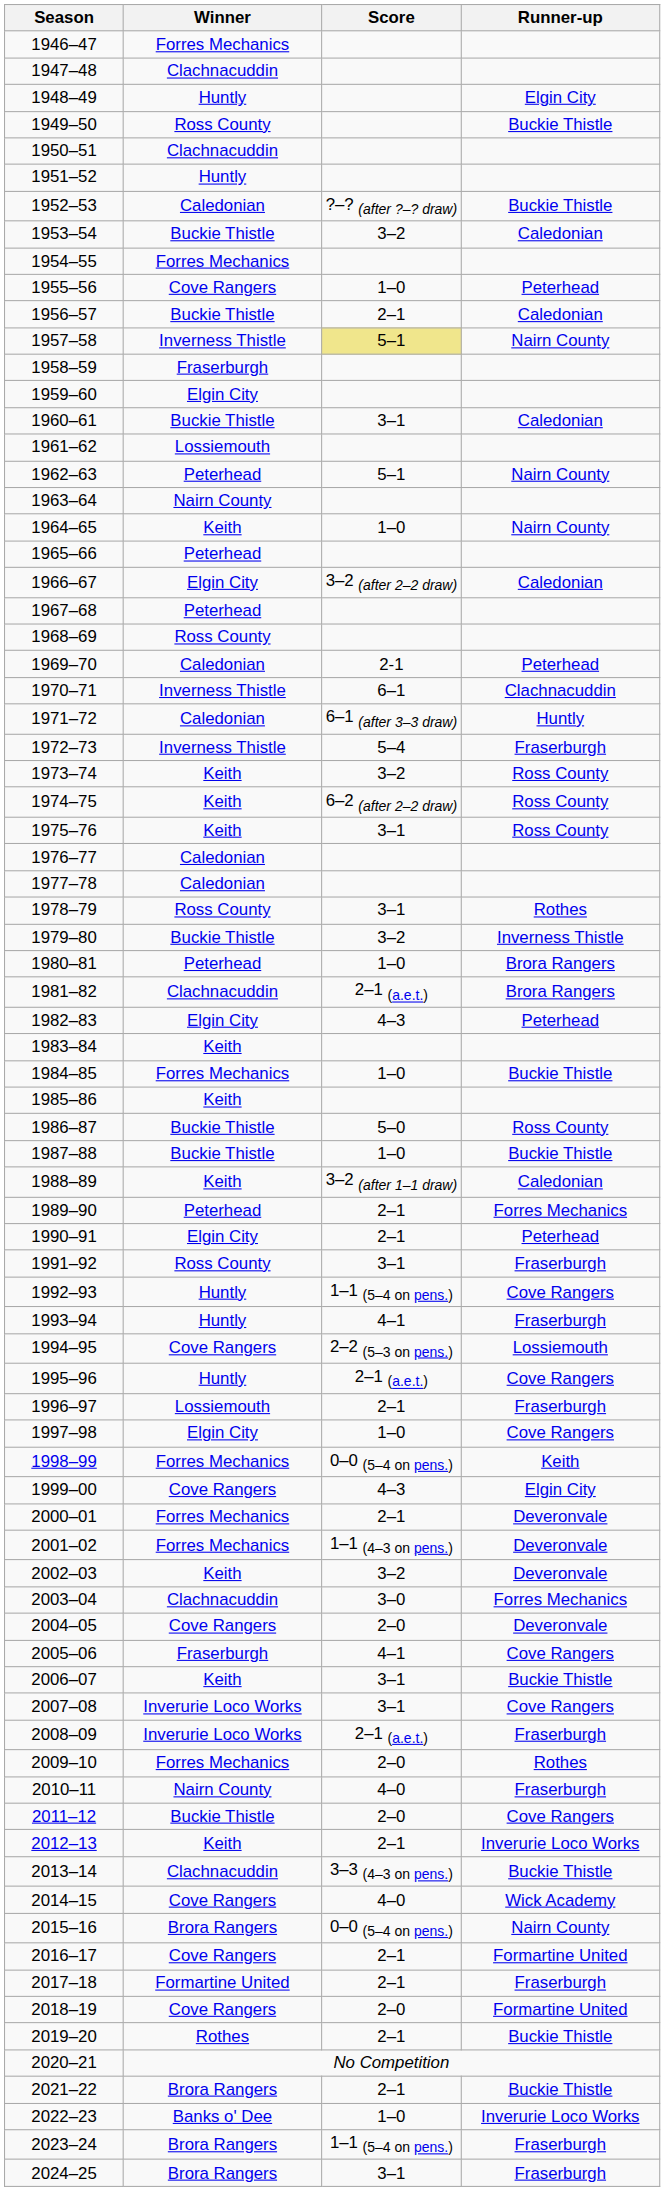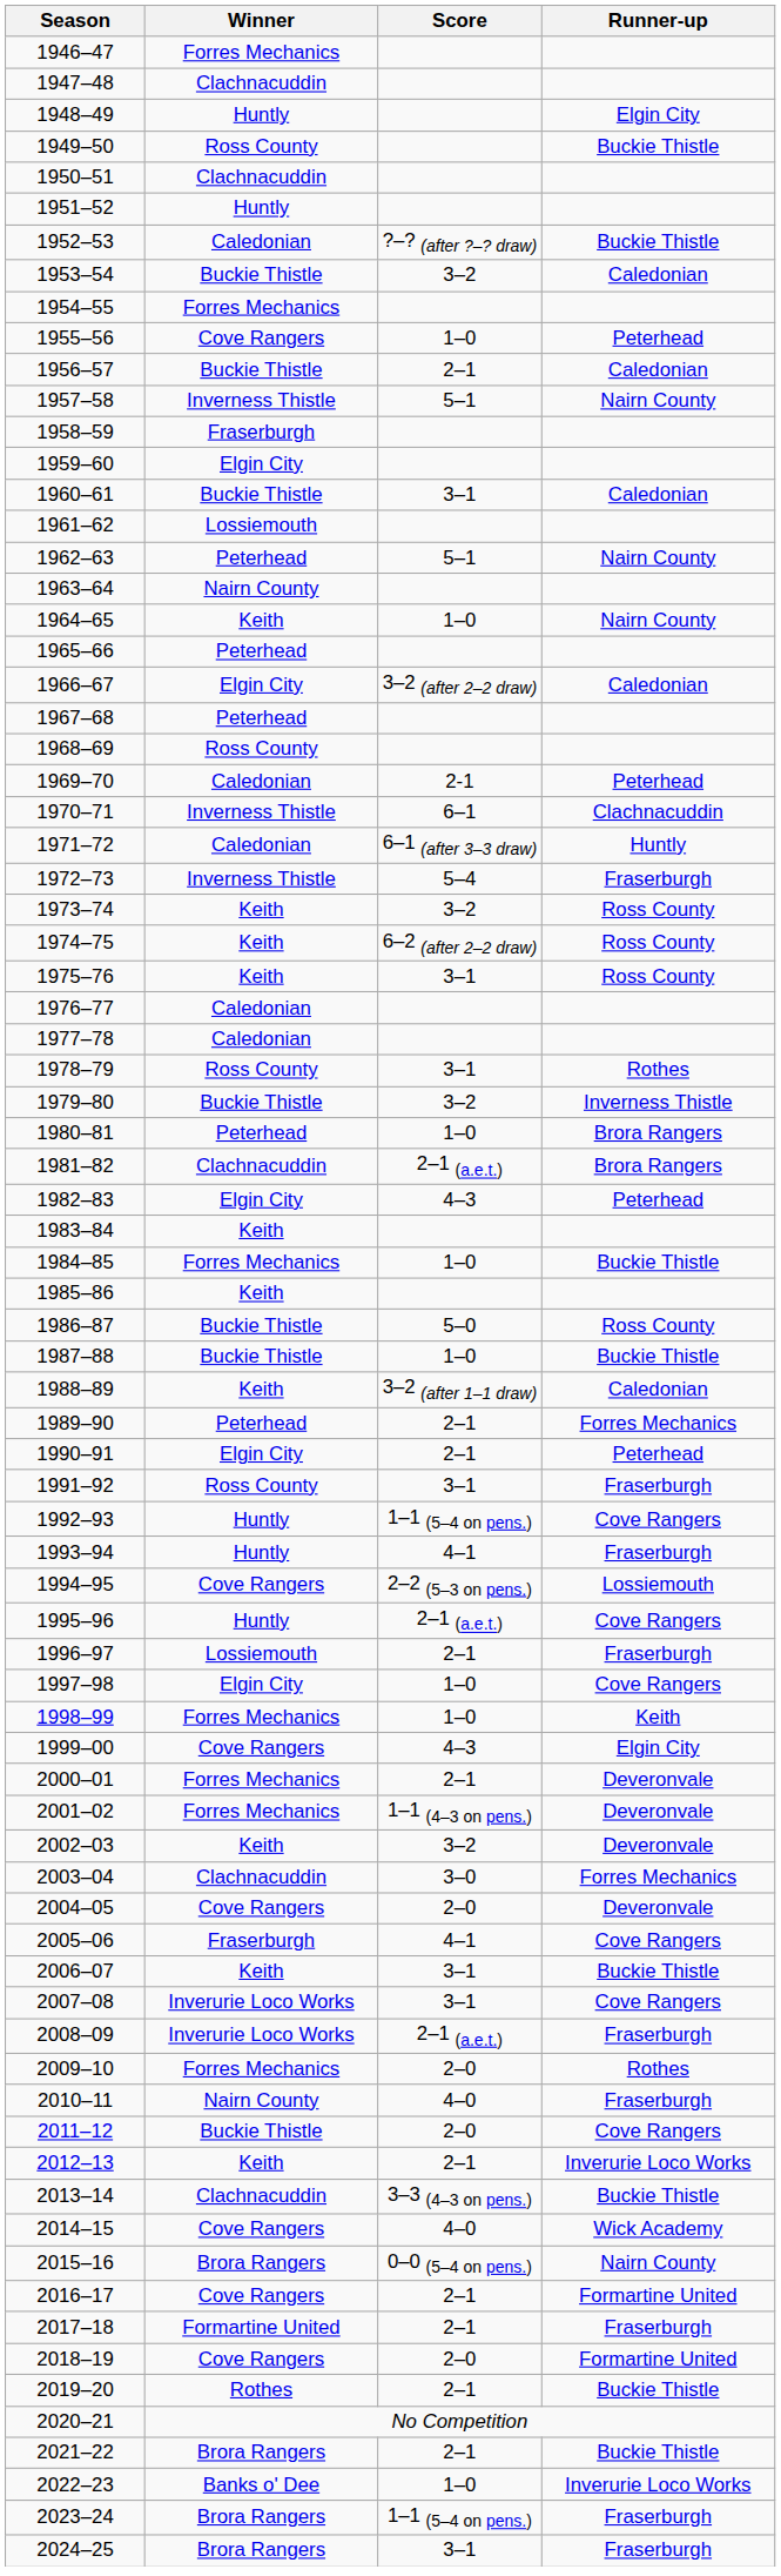 <table class="wikitable" style="text-align: center;">
 <tr>
 <th width=106>Season</th>
 <th width=181>Winner</th>
 <th width=126>Score</th>
 <th width=181>Runner-up</th>
 </tr>
 <tr>
 <td>1946–47</td>
 <td><a href='#'>Forres Mechanics</a></td>
 <td></td>
 <td></td>
 </tr>
 <tr>
 <td>1947–48</td>
 <td><a href='#'>Clachnacuddin</a></td>
 <td></td>
 <td></td>
 </tr>
 <tr>
 <td>1948–49</td>
 <td><a href='#'>Huntly</a></td>
 <td></td>
 <td><a href='#'>Elgin City</a></td>
 </tr>
 <tr>
 <td>1949–50</td>
 <td><a href='#'>Ross County</a></td>
 <td></td>
 <td><a href='#'>Buckie Thistle</a></td>
 </tr>
 <tr>
 <td>1950–51</td>
 <td><a href='#'>Clachnacuddin</a></td>
 <td></td>
 <td></td>
 </tr>
 <tr>
 <td>1951–52</td>
 <td><a href='#'>Huntly</a></td>
 <td></td>
 <td></td>
 </tr>
 <tr>
 <td>1952–53</td>
 <td><a href='#'>Caledonian</a></td>
 <td>?–? <sub><em>(after ?–? draw)</em></sub></td>
 <td><a href='#'>Buckie Thistle</a></td>
 </tr>
 <tr>
 <td>1953–54</td>
 <td><a href='#'>Buckie Thistle</a></td>
 <td>3–2</td>
 <td><a href='#'>Caledonian</a></td>
 </tr>
 <tr>
 <td>1954–55</td>
 <td><a href='#'>Forres Mechanics</a></td>
 <td></td>
 <td></td>
 </tr>
 <tr>
 <td>1955–56</td>
 <td><a href='#'>Cove Rangers</a></td>
 <td>1–0</td>
 <td><a href='#'>Peterhead</a></td>
 </tr>
 <tr>
 <td>1956–57</td>
 <td><a href='#'>Buckie Thistle</a></td>
 <td>2–1</td>
 <td><a href='#'>Caledonian</a></td>
 </tr>
 <tr>
 <td>1957–58</td>
 <td><a href='#'>Inverness Thistle</a></td>
-<td style="background: khaki;">5–1</td>
+<td>5–1</td>
 <td><a href='#'>Nairn County</a></td>
 </tr>
 <tr>
 <td>1958–59</td>
 <td><a href='#'>Fraserburgh</a></td>
 <td></td>
 <td></td>
 </tr>
 <tr>
 <td>1959–60</td>
 <td><a href='#'>Elgin City</a></td>
 <td></td>
 <td></td>
 </tr>
 <tr>
 <td>1960–61</td>
 <td><a href='#'>Buckie Thistle</a></td>
 <td>3–1</td>
 <td><a href='#'>Caledonian</a></td>
 </tr>
 <tr>
 <td>1961–62</td>
 <td><a href='#'>Lossiemouth</a></td>
 <td></td>
 <td></td>
 </tr>
 <tr>
 <td>1962–63</td>
 <td><a href='#'>Peterhead</a></td>
 <td>5–1</td>
 <td><a href='#'>Nairn County</a></td>
 </tr>
 <tr>
 <td>1963–64</td>
 <td><a href='#'>Nairn County</a></td>
 <td></td>
 <td></td>
 </tr>
 <tr>
 <td>1964–65</td>
 <td><a href='#'>Keith</a></td>
 <td>1–0</td>
 <td><a href='#'>Nairn County</a></td>
 </tr>
 <tr>
 <td>1965–66</td>
 <td><a href='#'>Peterhead</a></td>
 <td></td>
 <td></td>
 </tr>
 <tr>
 <td>1966–67</td>
 <td><a href='#'>Elgin City</a></td>
 <td>3–2 <sub><em>(after 2–2 draw)</em></sub></td>
 <td><a href='#'>Caledonian</a></td>
 </tr>
 <tr>
 <td>1967–68</td>
 <td><a href='#'>Peterhead</a></td>
 <td></td>
 <td></td>
 </tr>
 <tr>
 <td>1968–69</td>
 <td><a href='#'>Ross County</a></td>
 <td></td>
 <td></td>
 </tr>
 <tr>
 <td>1969–70</td>
 <td><a href='#'>Caledonian</a></td>
 <td>2-1</td>
 <td><a href='#'>Peterhead</a></td>
 </tr>
 <tr>
 <td>1970–71</td>
 <td><a href='#'>Inverness Thistle</a></td>
 <td>6–1</td>
 <td><a href='#'>Clachnacuddin</a></td>
 </tr>
 <tr>
 <td>1971–72</td>
 <td><a href='#'>Caledonian</a></td>
 <td>6–1 <sub><em>(after 3–3 draw)</em></sub></td>
 <td><a href='#'>Huntly</a></td>
 </tr>
 <tr>
 <td>1972–73</td>
 <td><a href='#'>Inverness Thistle</a></td>
 <td>5–4</td>
 <td><a href='#'>Fraserburgh</a></td>
 </tr>
 <tr>
 <td>1973–74</td>
 <td><a href='#'>Keith</a></td>
 <td>3–2</td>
 <td><a href='#'>Ross County</a></td>
 </tr>
 <tr>
 <td>1974–75</td>
 <td><a href='#'>Keith</a></td>
 <td>6–2 <sub><em>(after 2–2 draw)</em></sub></td>
 <td><a href='#'>Ross County</a></td>
 </tr>
 <tr>
 <td>1975–76</td>
 <td><a href='#'>Keith</a></td>
 <td>3–1</td>
 <td><a href='#'>Ross County</a></td>
 </tr>
 <tr>
 <td>1976–77</td>
 <td><a href='#'>Caledonian</a></td>
 <td></td>
 <td></td>
 </tr>
 <tr>
 <td>1977–78</td>
 <td><a href='#'>Caledonian</a></td>
 <td></td>
 <td></td>
 </tr>
 <tr>
 <td>1978–79</td>
 <td><a href='#'>Ross County</a></td>
 <td>3–1</td>
 <td><a href='#'>Rothes</a></td>
 </tr>
 <tr>
 <td>1979–80</td>
 <td><a href='#'>Buckie Thistle</a></td>
 <td>3–2</td>
 <td><a href='#'>Inverness Thistle</a></td>
 </tr>
 <tr>
 <td>1980–81</td>
 <td><a href='#'>Peterhead</a></td>
 <td>1–0</td>
 <td><a href='#'>Brora Rangers</a></td>
 </tr>
 <tr>
 <td>1981–82</td>
 <td><a href='#'>Clachnacuddin</a></td>
 <td>2–1 <sub>(<a href='#'>a.e.t.</a>)</sub></td>
 <td><a href='#'>Brora Rangers</a></td>
 </tr>
 <tr>
 <td>1982–83</td>
 <td><a href='#'>Elgin City</a></td>
 <td>4–3</td>
 <td><a href='#'>Peterhead</a></td>
 </tr>
 <tr>
 <td>1983–84</td>
 <td><a href='#'>Keith</a></td>
 <td></td>
 <td></td>
 </tr>
 <tr>
 <td>1984–85</td>
 <td><a href='#'>Forres Mechanics</a></td>
 <td>1–0</td>
 <td><a href='#'>Buckie Thistle</a></td>
 </tr>
 <tr>
 <td>1985–86</td>
 <td><a href='#'>Keith</a></td>
 <td></td>
 <td></td>
 </tr>
 <tr>
 <td>1986–87</td>
 <td><a href='#'>Buckie Thistle</a></td>
 <td>5–0</td>
 <td><a href='#'>Ross County</a></td>
 </tr>
 <tr>
 <td>1987–88</td>
 <td><a href='#'>Buckie Thistle</a></td>
 <td>1–0</td>
 <td><a href='#'>Buckie Thistle</a></td>
 </tr>
 <tr>
 <td>1988–89</td>
 <td><a href='#'>Keith</a></td>
 <td>3–2 <sub><em>(after 1–1 draw)</em></sub></td>
 <td><a href='#'>Caledonian</a></td>
 </tr>
 <tr>
 <td>1989–90</td>
 <td><a href='#'>Peterhead</a></td>
 <td>2–1</td>
 <td><a href='#'>Forres Mechanics</a></td>
 </tr>
 <tr>
 <td>1990–91</td>
 <td><a href='#'>Elgin City</a></td>
 <td>2–1</td>
 <td><a href='#'>Peterhead</a></td>
 </tr>
 <tr>
 <td>1991–92</td>
 <td><a href='#'>Ross County</a></td>
 <td>3–1</td>
 <td><a href='#'>Fraserburgh</a></td>
 </tr>
 <tr>
 <td>1992–93</td>
 <td><a href='#'>Huntly</a></td>
 <td>1–1 <sub>(5–4 on <a href='#'>pens.</a>)</sub></td>
 <td><a href='#'>Cove Rangers</a></td>
 </tr>
 <tr>
 <td>1993–94</td>
 <td><a href='#'>Huntly</a></td>
 <td>4–1</td>
 <td><a href='#'>Fraserburgh</a></td>
 </tr>
 <tr>
 <td>1994–95</td>
 <td><a href='#'>Cove Rangers</a></td>
 <td>2–2 <sub>(5–3 on <a href='#'>pens.</a>)</sub></td>
 <td><a href='#'>Lossiemouth</a></td>
 </tr>
 <tr>
 <td>1995–96</td>
 <td><a href='#'>Huntly</a></td>
 <td>2–1 <sub>(<a href='#'>a.e.t.</a>)</sub></td>
 <td><a href='#'>Cove Rangers</a></td>
 </tr>
 <tr>
 <td>1996–97</td>
 <td><a href='#'>Lossiemouth</a></td>
 <td>2–1</td>
 <td><a href='#'>Fraserburgh</a></td>
 </tr>
 <tr>
 <td>1997–98</td>
 <td><a href='#'>Elgin City</a></td>
 <td>1–0</td>
 <td><a href='#'>Cove Rangers</a></td>
 </tr>
 <tr>
 <td><a href='#'>1998–99</a></td>
 <td><a href='#'>Forres Mechanics</a></td>
-<td>0–0 <sub>(5–4 on <a href='#'>pens.</a>)</sub></td>
+<td>1–0</td>
 <td><a href='#'>Keith</a></td>
 </tr>
 <tr>
 <td>1999–00</td>
 <td><a href='#'>Cove Rangers</a></td>
 <td>4–3</td>
 <td><a href='#'>Elgin City</a></td>
 </tr>
 <tr>
 <td>2000–01</td>
 <td><a href='#'>Forres Mechanics</a></td>
 <td>2–1</td>
 <td><a href='#'>Deveronvale</a></td>
 </tr>
 <tr>
 <td>2001–02</td>
 <td><a href='#'>Forres Mechanics</a></td>
 <td>1–1 <sub>(4–3 on <a href='#'>pens.</a>)</sub></td>
 <td><a href='#'>Deveronvale</a></td>
 </tr>
 <tr>
 <td>2002–03</td>
 <td><a href='#'>Keith</a></td>
 <td>3–2</td>
 <td><a href='#'>Deveronvale</a></td>
 </tr>
 <tr>
 <td>2003–04</td>
 <td><a href='#'>Clachnacuddin</a></td>
 <td>3–0</td>
 <td><a href='#'>Forres Mechanics</a></td>
 </tr>
 <tr>
 <td>2004–05</td>
 <td><a href='#'>Cove Rangers</a></td>
 <td>2–0</td>
 <td><a href='#'>Deveronvale</a></td>
 </tr>
 <tr>
 <td>2005–06</td>
 <td><a href='#'>Fraserburgh</a></td>
 <td>4–1</td>
 <td><a href='#'>Cove Rangers</a></td>
 </tr>
 <tr>
 <td>2006–07</td>
 <td><a href='#'>Keith</a></td>
 <td>3–1</td>
 <td><a href='#'>Buckie Thistle</a></td>
 </tr>
 <tr>
 <td>2007–08</td>
 <td><a href='#'>Inverurie Loco Works</a></td>
 <td>3–1</td>
 <td><a href='#'>Cove Rangers</a></td>
 </tr>
 <tr>
 <td>2008–09</td>
 <td><a href='#'>Inverurie Loco Works</a></td>
 <td>2–1 <sub>(<a href='#'>a.e.t.</a>)</sub></td>
 <td><a href='#'>Fraserburgh</a></td>
 </tr>
 <tr>
 <td>2009–10</td>
 <td><a href='#'>Forres Mechanics</a></td>
 <td>2–0</td>
 <td><a href='#'>Rothes</a></td>
 </tr>
 <tr>
 <td>2010–11</td>
 <td><a href='#'>Nairn County</a></td>
 <td>4–0</td>
 <td><a href='#'>Fraserburgh</a></td>
 </tr>
 <tr>
 <td><a href='#'>2011–12</a></td>
 <td><a href='#'>Buckie Thistle</a></td>
 <td>2–0</td>
 <td><a href='#'>Cove Rangers</a></td>
 </tr>
 <tr>
 <td><a href='#'>2012–13</a></td>
 <td><a href='#'>Keith</a></td>
 <td>2–1</td>
 <td><a href='#'>Inverurie Loco Works</a></td>
 </tr>
 <tr>
 <td>2013–14</td>
 <td><a href='#'>Clachnacuddin</a></td>
 <td>3–3 <sub>(4–3 on <a href='#'>pens.</a>)</sub></td>
 <td><a href='#'>Buckie Thistle</a></td>
 </tr>
 <tr>
 <td>2014–15</td>
 <td><a href='#'>Cove Rangers</a></td>
 <td>4–0</td>
 <td><a href='#'>Wick Academy</a></td>
 </tr>
 <tr>
 <td>2015–16</td>
 <td><a href='#'>Brora Rangers</a></td>
 <td>0–0 <sub>(5–4 on <a href='#'>pens.</a>)</sub></td>
 <td><a href='#'>Nairn County</a></td>
 </tr>
 <tr>
 <td>2016–17</td>
 <td><a href='#'>Cove Rangers</a></td>
 <td>2–1</td>
 <td><a href='#'>Formartine United</a></td>
 </tr>
 <tr>
 <td>2017–18</td>
 <td><a href='#'>Formartine United</a></td>
 <td>2–1</td>
 <td><a href='#'>Fraserburgh</a></td>
 </tr>
 <tr>
 <td>2018–19</td>
 <td><a href='#'>Cove Rangers</a></td>
 <td>2–0</td>
 <td><a href='#'>Formartine United</a></td>
 </tr>
 <tr>
 <td>2019–20</td>
 <td><a href='#'>Rothes</a></td>
 <td>2–1</td>
 <td><a href='#'>Buckie Thistle</a></td>
 </tr>
 <tr>
 <td scope=row style=text-align:center>2020–21</td>
 <td colspan="3" style="text-align:center;"><em>No Competition</em></td>
 </tr>
 <tr>
 <td>2021–22</td>
 <td><a href='#'>Brora Rangers</a></td>
 <td>2–1</td>
 <td><a href='#'>Buckie Thistle</a></td>
 </tr>
 <tr>
 <td>2022–23</td>
 <td><a href='#'>Banks o' Dee</a></td>
 <td>1–0</td>
 <td><a href='#'>Inverurie Loco Works</a></td>
 </tr>
 <tr>
 <td>2023–24</td>
 <td><a href='#'>Brora Rangers</a></td>
 <td>1–1 <sub>(5–4 on <a href='#'>pens.</a>)</sub></td>
 <td><a href='#'>Fraserburgh</a></td>
 </tr>
 <tr>
 <td>2024–25</td>
 <td><a href='#'>Brora Rangers</a></td>
 <td>3–1</td>
 <td><a href='#'>Fraserburgh</a></td>
 </tr>
 </table>
